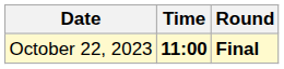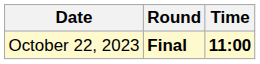 <table class="wikitable">
 <tr>
 <th>Date</th>
+<th>Round</th>
 <th>Time</th>
-<th>Round</th>
 </tr>
 <tr style=background:lemonchiffon>
 <td>October 22, 2023</td>
+<td><strong>Final</strong></td>
 <td><strong>11:00</strong></td>
-<td><strong>Final</strong></td>
 </tr>
 </table>
